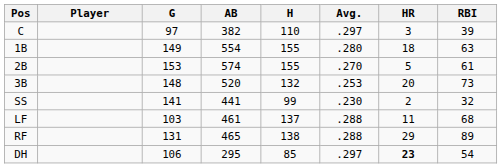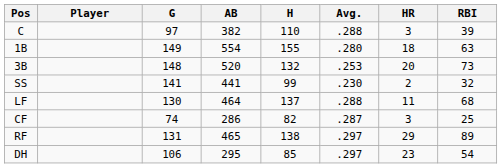 <table class="wikitable sortable">
 <tr>
 <th bgcolor="#DDDDFF" width="5%">Pos</th>
 <th bgcolor="#DDDDFF" width="16%">Player</th>
 <th bgcolor="#DDDDFF" width="9%">G</th>
 <th bgcolor="#DDDDFF" width="9%">AB</th>
 <th bgcolor="#DDDDFF" width="9%">H</th>
 <th bgcolor="#DDDDFF" width="9%">Avg.</th>
 <th bgcolor="#DDDDFF" width="9%">HR</th>
 <th bgcolor="#DDDDFF" width="9%">RBI</th>
 </tr>
 <tr align="center">
 <td>C</td>
 <td></td>
 <td>97</td>
 <td>382</td>
 <td>110</td>
-<td>.297</td>
+<td>.288</td>
 <td>3</td>
 <td>39</td>
 </tr>
 <tr align="center">
 <td>1B</td>
 <td></td>
 <td>149</td>
 <td>554</td>
 <td>155</td>
 <td>.280</td>
 <td>18</td>
 <td>63</td>
-</tr>
-<tr align="center">
-<td>2B</td>
-<td></td>
-<td>153</td>
-<td>574</td>
-<td>155</td>
-<td>.270</td>
-<td>5</td>
-<td>61</td>
 </tr>
 <tr align="center">
 <td>3B</td>
 <td></td>
 <td>148</td>
 <td>520</td>
 <td>132</td>
 <td>.253</td>
 <td>20</td>
 <td>73</td>
 </tr>
 <tr align="center">
 <td>SS</td>
 <td></td>
 <td>141</td>
 <td>441</td>
 <td>99</td>
 <td>.230</td>
 <td>2</td>
 <td>32</td>
 </tr>
 <tr align="center">
 <td>LF</td>
 <td></td>
-<td>103</td>
-<td>461</td>
+<td>130</td>
+<td>464</td>
 <td>137</td>
 <td>.288</td>
 <td>11</td>
 <td>68</td>
+</tr>
+<tr align="center">
+<td>CF</td>
+<td></td>
+<td>74</td>
+<td>286</td>
+<td>82</td>
+<td>.287</td>
+<td>3</td>
+<td>25</td>
 </tr>
 <tr align="center">
 <td>RF</td>
 <td></td>
 <td>131</td>
 <td>465</td>
 <td>138</td>
-<td>.288</td>
+<td>.297</td>
 <td>29</td>
 <td>89</td>
 </tr>
 <tr align="center">
 <td>DH</td>
 <td></td>
 <td>106</td>
 <td>295</td>
 <td>85</td>
 <td>.297</td>
-<td><strong>23</strong></td>
+<td>23</td>
 <td>54</td>
 </tr>
 </table>
